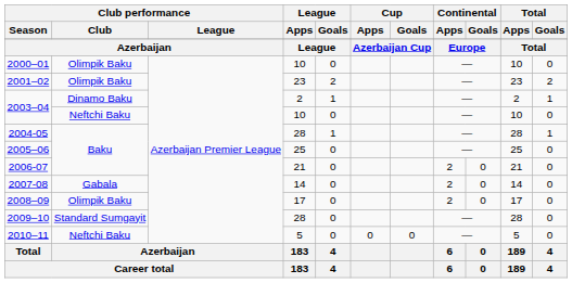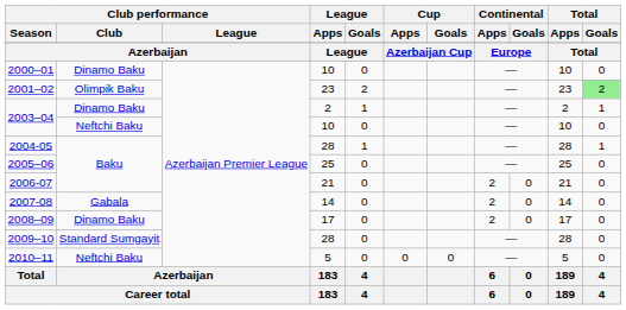 <table class="wikitable" style="text-align:center">
 <tr>
 <th colspan=3>Club performance</th>
 <th colspan=2>League</th>
 <th colspan=2>Cup</th>
 <th colspan=2>Continental</th>
 <th colspan=2>Total</th>
 </tr>
 <tr>
 <th>Season</th>
 <th>Club</th>
 <th>League</th>
 <th>Apps</th>
 <th>Goals</th>
 <th>Apps</th>
 <th>Goals</th>
 <th>Apps</th>
 <th>Goals</th>
 <th>Apps</th>
 <th>Goals</th>
 </tr>
 <tr>
 </tr>
 <tr>
 <th colspan=3>Azerbaijan</th>
 <th colspan=2>League</th>
 <th colspan=2><a href='#'>Azerbaijan Cup</a></th>
 <th colspan=2><a href='#'>Europe</a></th>
 <th colspan=2>Total</th>
 </tr>
 <tr align=center>
 <td><a href='#'>2000–01</a></td>
-<td><a href='#'>Olimpik Baku</a></td>
+<td><a href='#'>Dinamo Baku</a></td>
 <td rowspan="11"><a href='#'>Azerbaijan Premier League</a></td>
 <td>10</td>
 <td>0</td>
 <td></td>
 <td></td>
 <td colspan="2">—</td>
 <td>10</td>
 <td>0</td>
 </tr>
 <tr align=center>
 <td><a href='#'>2001–02</a></td>
 <td><a href='#'>Olimpik Baku</a></td>
 <td>23</td>
 <td>2</td>
 <td></td>
 <td></td>
 <td colspan="2">—</td>
 <td>23</td>
-<td>2</td>
+<td style="background: lightgreen;">2</td>
 </tr>
 <tr align=center>
 <td rowspan="2"><a href='#'>2003–04</a></td>
 <td><a href='#'>Dinamo Baku</a></td>
 <td>2</td>
 <td>1</td>
 <td></td>
 <td></td>
 <td colspan="2">—</td>
 <td>2</td>
 <td>1</td>
 </tr>
 <tr align=center>
 <td><a href='#'>Neftchi Baku</a></td>
 <td>10</td>
 <td>0</td>
 <td></td>
 <td></td>
 <td colspan="2">—</td>
 <td>10</td>
 <td>0</td>
 </tr>
 <tr align=center>
 <td><a href='#'>2004-05</a></td>
 <td rowspan="3"><a href='#'>Baku</a></td>
 <td>28</td>
 <td>1</td>
 <td></td>
 <td></td>
 <td colspan="2">—</td>
 <td>28</td>
 <td>1</td>
 </tr>
 <tr align=center>
 <td><a href='#'>2005–06</a></td>
 <td>25</td>
 <td>0</td>
 <td></td>
 <td></td>
 <td colspan="2">—</td>
 <td>25</td>
 <td>0</td>
 </tr>
 <tr align=center>
 <td><a href='#'>2006-07</a></td>
 <td>21</td>
 <td>0</td>
 <td></td>
 <td></td>
 <td>2</td>
 <td>0</td>
 <td>21</td>
 <td>0</td>
 </tr>
 <tr align=center>
 <td><a href='#'>2007-08</a></td>
 <td><a href='#'>Gabala</a></td>
 <td>14</td>
 <td>0</td>
 <td></td>
 <td></td>
 <td>2</td>
 <td>0</td>
 <td>14</td>
 <td>0</td>
 </tr>
 <tr align=center>
 <td><a href='#'>2008–09</a></td>
-<td><a href='#'>Olimpik Baku</a></td>
+<td><a href='#'>Dinamo Baku</a></td>
 <td>17</td>
 <td>0</td>
 <td></td>
 <td></td>
 <td>2</td>
 <td>0</td>
 <td>17</td>
 <td>0</td>
 </tr>
 <tr align=center>
 <td><a href='#'>2009–10</a></td>
 <td><a href='#'>Standard Sumgayit</a></td>
 <td>28</td>
 <td>0</td>
 <td></td>
 <td></td>
 <td colspan="2">—</td>
 <td>28</td>
 <td>0</td>
 </tr>
 <tr align=center>
 <td><a href='#'>2010–11</a></td>
 <td><a href='#'>Neftchi Baku</a></td>
 <td>5</td>
 <td>0</td>
 <td>0</td>
 <td>0</td>
 <td colspan="2">—</td>
 <td>5</td>
 <td>0</td>
 </tr>
 <tr>
 <th rowspan=1>Total</th>
 <th colspan=2>Azerbaijan</th>
 <th>183</th>
 <th>4</th>
 <th></th>
 <th></th>
 <th>6</th>
 <th>0</th>
 <th>189</th>
 <th>4</th>
 </tr>
 <tr>
 <th colspan=3>Career total</th>
 <th>183</th>
 <th>4</th>
 <th></th>
 <th></th>
 <th>6</th>
 <th>0</th>
 <th>189</th>
 <th>4</th>
 </tr>
 </table>
